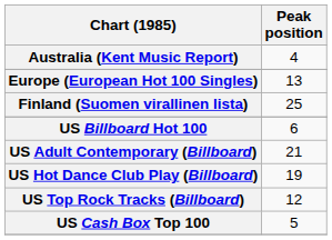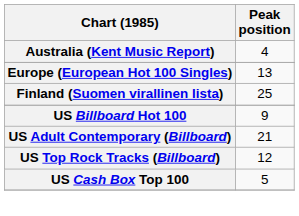 <table class="wikitable sortable plainrowheaders">
 <tr>
 <th scope="col">Chart (1985)</th>
 <th scope="col">Peak<br>position</th>
 </tr>
 <tr>
 <th scope="row">Australia (<a href='#'>Kent Music Report</a>)</th>
 <td align="center">4</td>
 </tr>
 <tr>
 </tr>
 <tr>
 </tr>
 <tr>
 <th scope="row">Europe (<a href='#'>European Hot 100 Singles</a>)</th>
 <td align="center">13</td>
 </tr>
 <tr>
 <th scope="row">Finland (<a href='#'>Suomen virallinen lista</a>)</th>
 <td align="center">25</td>
 </tr>
 <tr>
 </tr>
 <tr>
 </tr>
 <tr>
 </tr>
 <tr>
 </tr>
 <tr>
 </tr>
 <tr>
 <th scope="row">US <a href='#'><em>Billboard</em> Hot 100</a></th>
-<td align="center">6</td>
+<td align="center">9</td>
 </tr>
 <tr>
 <th scope="row">US <a href='#'>Adult Contemporary</a> (<em><a href='#'>Billboard</a></em>)</th>
 <td align="center">21</td>
-</tr>
-<tr>
-<th scope="row">US <a href='#'>Hot Dance Club Play</a> (<em><a href='#'>Billboard</a></em>)</th>
-<td align="center">19</td>
 </tr>
 <tr>
 <th scope="row">US <a href='#'>Top Rock Tracks</a> (<em><a href='#'>Billboard</a></em>)</th>
 <td align="center">12</td>
 </tr>
 <tr>
 <th scope="row">US <em><a href='#'>Cash Box</a></em> Top 100</th>
 <td align="center">5</td>
 </tr>
 <tr>
 </tr>
 </table>
